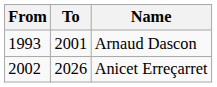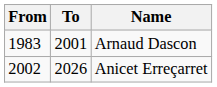 <table class="wikitable">
 <tr>
 <th>From</th>
 <th>To</th>
 <th>Name</th>
 </tr>
 <tr>
-<td>1993</td>
+<td>1983</td>
 <td>2001</td>
 <td>Arnaud Dascon</td>
 </tr>
 <tr>
 <td>2002</td>
 <td>2026</td>
 <td>Anicet Erreçarret</td>
 </tr>
 </table>
